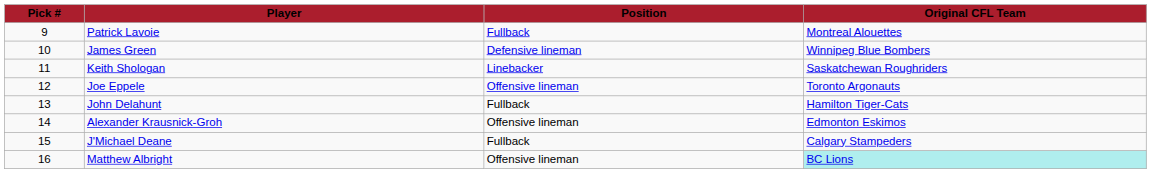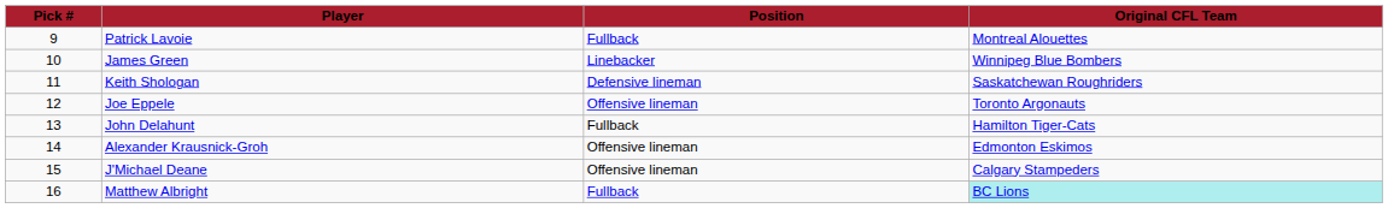 <table class="wikitable" style="width: 80%">
 <tr>
 <th style="background:#AB1E2D; width:7%;"><span>Pick #</span></th>
 <th style="width:35%; background:#AB1E2D;"><span>Player</span></th>
 <th style="width:28%; background:#AB1E2D;"><span>Position</span></th>
 <th style="width:30%; background:#AB1E2D;"><span>Original CFL Team</span></th>
 </tr>
 <tr>
 <td align=center>9</td>
 <td><a href='#'>Patrick Lavoie</a></td>
 <td><a href='#'>Fullback</a></td>
 <td><a href='#'>Montreal Alouettes</a></td>
 </tr>
 <tr>
 <td align=center>10</td>
 <td><a href='#'>James Green</a></td>
-<td><a href='#'>Defensive lineman</a></td>
+<td><a href='#'>Linebacker</a></td>
 <td><a href='#'>Winnipeg Blue Bombers</a></td>
 </tr>
 <tr>
 <td align=center>11</td>
 <td><a href='#'>Keith Shologan</a></td>
-<td><a href='#'>Linebacker</a></td>
+<td><a href='#'>Defensive lineman</a></td>
 <td><a href='#'>Saskatchewan Roughriders</a></td>
 </tr>
 <tr>
 <td align=center>12</td>
 <td><a href='#'>Joe Eppele</a></td>
 <td><a href='#'>Offensive lineman</a></td>
 <td><a href='#'>Toronto Argonauts</a></td>
 </tr>
 <tr>
 <td align=center>13</td>
 <td><a href='#'>John Delahunt</a></td>
 <td>Fullback</td>
 <td><a href='#'>Hamilton Tiger-Cats</a></td>
 </tr>
 <tr>
 <td align=center>14</td>
 <td><a href='#'>Alexander Krausnick-Groh</a></td>
 <td>Offensive lineman</td>
 <td><a href='#'>Edmonton Eskimos</a></td>
 </tr>
 <tr>
 <td align=center>15</td>
 <td><a href='#'>J'Michael Deane</a></td>
-<td>Fullback</td>
+<td>Offensive lineman</td>
 <td><a href='#'>Calgary Stampeders</a></td>
 </tr>
 <tr>
 <td align=center>16</td>
 <td><a href='#'>Matthew Albright</a></td>
-<td>Offensive lineman</td>
+<td><a href='#'>Fullback</a></td>
 <td style="background: paleturquoise;"><a href='#'>BC Lions</a></td>
 </tr>
 </table>
